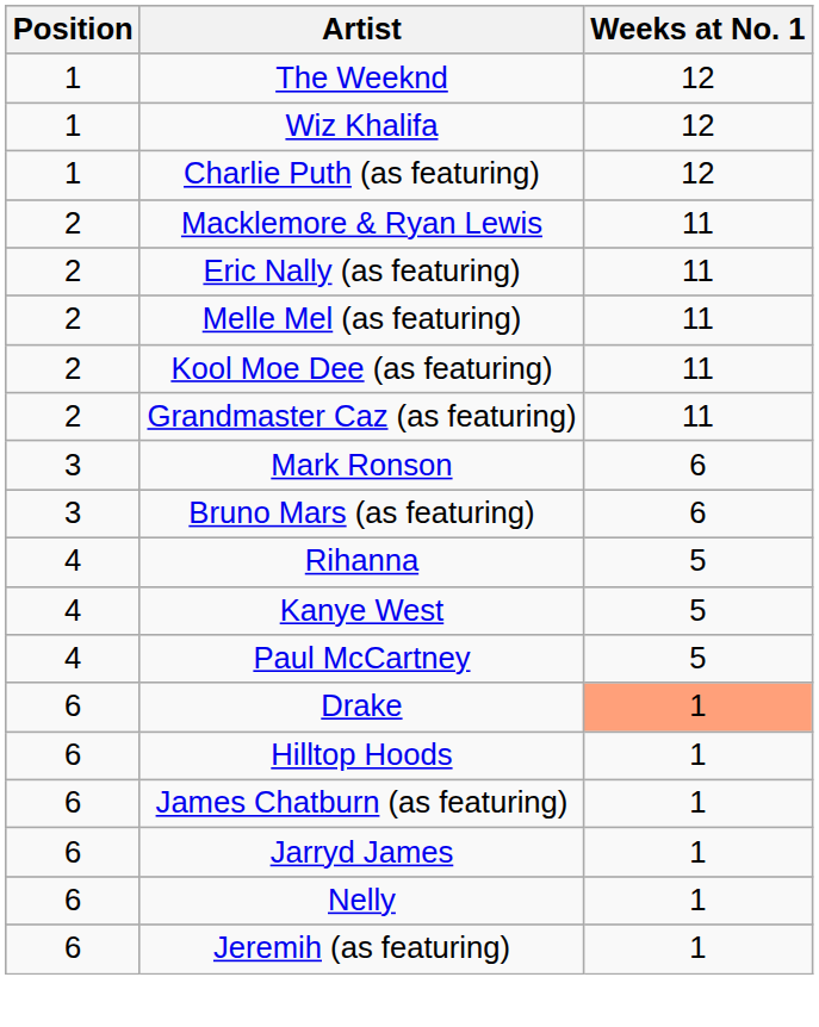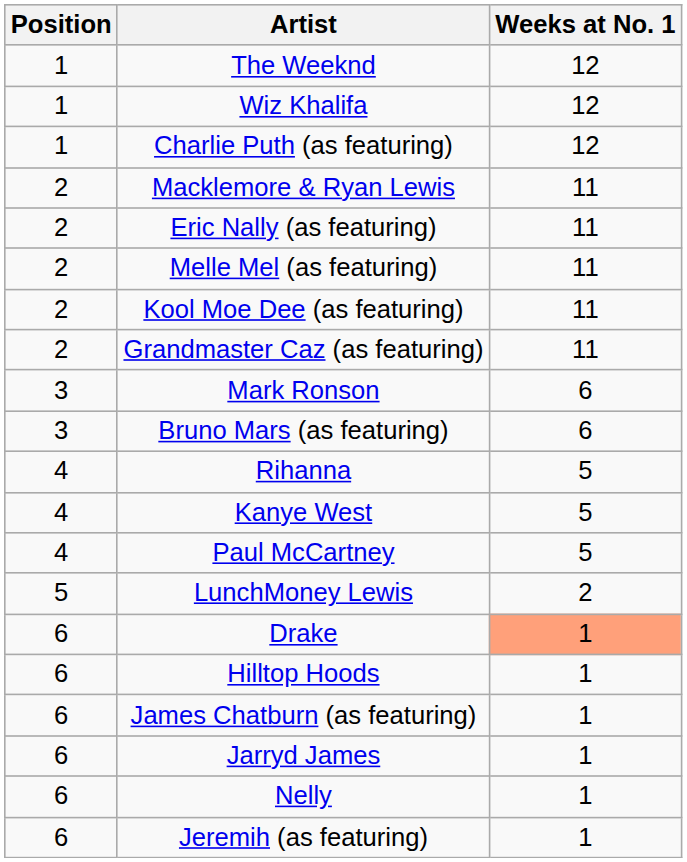 <table class="wikitable">
 <tr>
 <th style="text-align: center;">Position</th>
 <th style="text-align: center;">Artist</th>
 <th style="text-align: center;">Weeks at No. 1</th>
 </tr>
 <tr>
 <td style="text-align: center;">1</td>
 <td style="text-align: center;"><a href='#'>The Weeknd</a></td>
 <td style="text-align: center;">12</td>
 </tr>
 <tr>
 <td style="text-align: center;">1</td>
 <td style="text-align: center;"><a href='#'>Wiz Khalifa</a></td>
 <td style="text-align: center;">12</td>
 </tr>
 <tr>
 <td style="text-align: center;">1</td>
 <td style="text-align: center;"><a href='#'>Charlie Puth</a> (as featuring)</td>
 <td style="text-align: center;">12</td>
 </tr>
 <tr>
 <td style="text-align: center;">2</td>
 <td style="text-align: center;"><a href='#'>Macklemore & Ryan Lewis</a></td>
 <td style="text-align: center;">11</td>
 </tr>
 <tr>
 <td style="text-align: center;">2</td>
 <td style="text-align: center;"><a href='#'>Eric Nally</a> (as featuring)</td>
 <td style="text-align: center;">11</td>
 </tr>
 <tr>
 <td style="text-align: center;">2</td>
 <td style="text-align: center;"><a href='#'>Melle Mel</a> (as featuring)</td>
 <td style="text-align: center;">11</td>
 </tr>
 <tr>
 <td style="text-align: center;">2</td>
 <td style="text-align: center;"><a href='#'>Kool Moe Dee</a> (as featuring)</td>
 <td style="text-align: center;">11</td>
 </tr>
 <tr>
 <td style="text-align: center;">2</td>
 <td style="text-align: center;"><a href='#'>Grandmaster Caz</a> (as featuring)</td>
 <td style="text-align: center;">11</td>
 </tr>
 <tr>
 <td style="text-align: center;">3</td>
 <td style="text-align: center;"><a href='#'>Mark Ronson</a></td>
 <td style="text-align: center;">6</td>
 </tr>
 <tr>
 <td style="text-align: center;">3</td>
 <td style="text-align: center;"><a href='#'>Bruno Mars</a> (as featuring)</td>
 <td style="text-align: center;">6</td>
 </tr>
 <tr>
 <td style="text-align: center;">4</td>
 <td style="text-align: center;"><a href='#'>Rihanna</a></td>
 <td style="text-align: center;">5</td>
 </tr>
 <tr>
 <td style="text-align: center;">4</td>
 <td style="text-align: center;"><a href='#'>Kanye West</a></td>
 <td style="text-align: center;">5</td>
 </tr>
 <tr>
 <td style="text-align: center;">4</td>
 <td style="text-align: center;"><a href='#'>Paul McCartney</a></td>
 <td style="text-align: center;">5</td>
 </tr>
 <tr>
+<td style="text-align: center;">5</td>
+<td style="text-align: center;"><a href='#'>LunchMoney Lewis</a></td>
+<td style="text-align: center;">2</td>
+</tr>
+<tr>
 <td style="text-align: center;">6</td>
 <td style="text-align: center;"><a href='#'>Drake</a></td>
 <td style="background: lightsalmon; text-align: center;">1</td>
 </tr>
 <tr>
 <td style="text-align: center;">6</td>
 <td style="text-align: center;"><a href='#'>Hilltop Hoods</a></td>
 <td style="text-align: center;">1</td>
 </tr>
 <tr>
 <td style="text-align: center;">6</td>
 <td style="text-align: center;"><a href='#'>James Chatburn</a> (as featuring)</td>
 <td style="text-align: center;">1</td>
 </tr>
 <tr>
 <td style="text-align: center;">6</td>
 <td style="text-align: center;"><a href='#'>Jarryd James</a></td>
 <td style="text-align: center;">1</td>
 </tr>
 <tr>
 <td style="text-align: center;">6</td>
 <td style="text-align: center;"><a href='#'>Nelly</a></td>
 <td style="text-align: center;">1</td>
 </tr>
 <tr>
 <td style="text-align: center;">6</td>
 <td style="text-align: center;"><a href='#'>Jeremih</a> (as featuring)</td>
 <td style="text-align: center;">1</td>
 </tr>
 </table>
